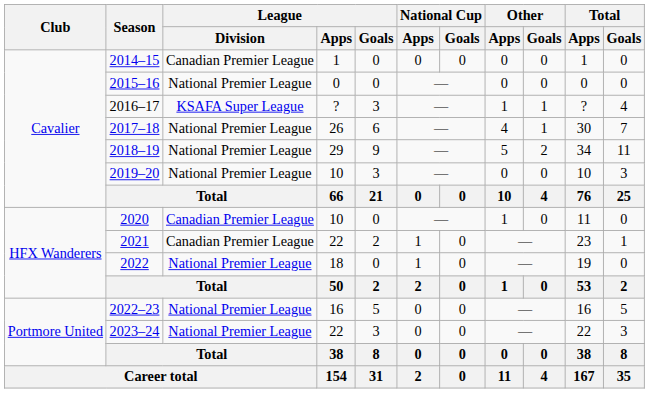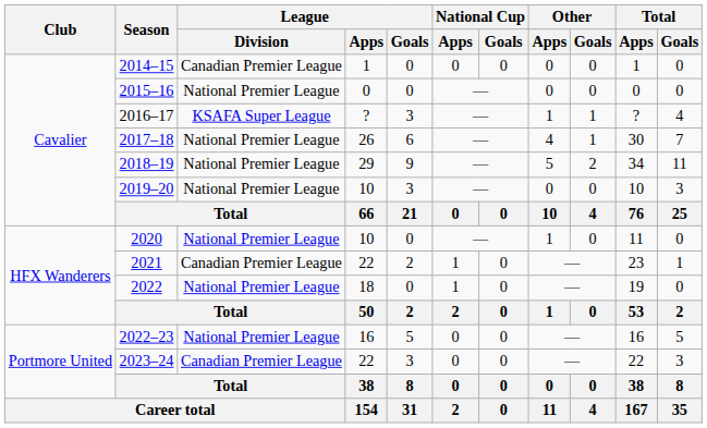 <table class="wikitable" style="text-align:center">
 <tr>
 <th rowspan="2">Club</th>
 <th rowspan="2">Season</th>
 <th colspan="3">League</th>
 <th colspan="2">National Cup</th>
 <th colspan="2">Other</th>
 <th colspan="2">Total</th>
 </tr>
 <tr>
 <th>Division</th>
 <th>Apps</th>
 <th>Goals</th>
 <th>Apps</th>
 <th>Goals</th>
 <th>Apps</th>
 <th>Goals</th>
 <th>Apps</th>
 <th>Goals</th>
 </tr>
 <tr>
 <td rowspan="7"><a href='#'>Cavalier</a></td>
 <td><a href='#'>2014–15</a></td>
 <td>Canadian Premier League</td>
 <td>1</td>
 <td>0</td>
 <td>0</td>
 <td>0</td>
 <td>0</td>
 <td>0</td>
 <td>1</td>
 <td>0</td>
 </tr>
 <tr>
 <td><a href='#'>2015–16</a></td>
 <td>National Premier League</td>
 <td>0</td>
 <td>0</td>
 <td colspan="2">—</td>
 <td>0</td>
 <td>0</td>
 <td>0</td>
 <td>0</td>
 </tr>
 <tr>
 <td>2016–17</td>
 <td><a href='#'>KSAFA Super League</a></td>
 <td>?</td>
 <td>3</td>
 <td colspan="2">—</td>
 <td>1</td>
 <td>1</td>
 <td>?</td>
 <td>4</td>
 </tr>
 <tr>
 <td><a href='#'>2017–18</a></td>
 <td>National Premier League</td>
 <td>26</td>
 <td>6</td>
 <td colspan="2">—</td>
 <td>4</td>
 <td>1</td>
 <td>30</td>
 <td>7</td>
 </tr>
 <tr>
 <td><a href='#'>2018–19</a></td>
 <td>National Premier League</td>
 <td>29</td>
 <td>9</td>
 <td colspan="2">—</td>
 <td>5</td>
 <td>2</td>
 <td>34</td>
 <td>11</td>
 </tr>
 <tr>
 <td><a href='#'>2019–20</a></td>
 <td>National Premier League</td>
 <td>10</td>
 <td>3</td>
 <td colspan="2">—</td>
 <td>0</td>
 <td>0</td>
 <td>10</td>
 <td>3</td>
 </tr>
 <tr>
 <th colspan="2">Total</th>
 <th>66</th>
 <th>21</th>
 <th>0</th>
 <th>0</th>
 <th>10</th>
 <th>4</th>
 <th>76</th>
 <th>25</th>
 </tr>
 <tr>
 <td rowspan="4"><a href='#'>HFX Wanderers</a></td>
 <td><a href='#'>2020</a></td>
-<td><a href='#'>Canadian Premier League</a></td>
+<td><a href='#'>National Premier League</a></td>
 <td>10</td>
 <td>0</td>
 <td colspan="2">—</td>
 <td>1</td>
 <td>0</td>
 <td>11</td>
 <td>0</td>
 </tr>
 <tr>
 <td><a href='#'>2021</a></td>
 <td>Canadian Premier League</td>
 <td>22</td>
 <td>2</td>
 <td>1</td>
 <td>0</td>
 <td colspan="2">—</td>
 <td>23</td>
 <td>1</td>
 </tr>
 <tr>
 <td><a href='#'>2022</a></td>
 <td><a href='#'>National Premier League</a></td>
 <td>18</td>
 <td>0</td>
 <td>1</td>
 <td>0</td>
 <td colspan="2">—</td>
 <td>19</td>
 <td>0</td>
 </tr>
 <tr>
 <th colspan="2">Total</th>
 <th>50</th>
 <th>2</th>
 <th>2</th>
 <th>0</th>
 <th>1</th>
 <th>0</th>
 <th>53</th>
 <th>2</th>
 </tr>
 <tr>
 <td rowspan="3"><a href='#'>Portmore United</a></td>
 <td><a href='#'>2022–23</a></td>
 <td><a href='#'>National Premier League</a></td>
 <td>16</td>
 <td>5</td>
 <td>0</td>
 <td>0</td>
 <td colspan="2">—</td>
 <td>16</td>
 <td>5</td>
 </tr>
 <tr>
 <td><a href='#'>2023–24</a></td>
-<td><a href='#'>National Premier League</a></td>
+<td><a href='#'>Canadian Premier League</a></td>
 <td>22</td>
 <td>3</td>
 <td>0</td>
 <td>0</td>
 <td colspan="2">—</td>
 <td>22</td>
 <td>3</td>
 </tr>
 <tr>
 <th colspan="2">Total</th>
 <th>38</th>
 <th>8</th>
 <th>0</th>
 <th>0</th>
 <th>0</th>
 <th>0</th>
 <th>38</th>
 <th>8</th>
 </tr>
 <tr>
 <th colspan="3">Career total</th>
 <th>154</th>
 <th>31</th>
 <th>2</th>
 <th>0</th>
 <th>11</th>
 <th>4</th>
 <th>167</th>
 <th>35</th>
 </tr>
 </table>
